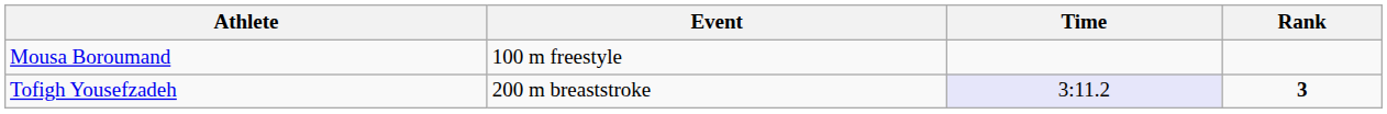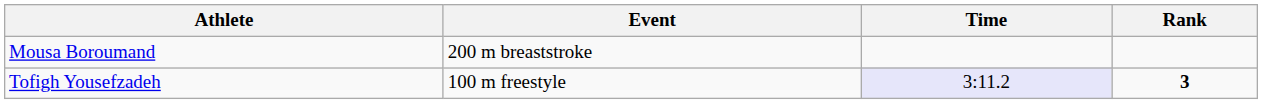 <table class="wikitable" width="60%" style="text-align:center; font-size:90%">
 <tr>
 <th width="21%">Athlete</th>
 <th width="20%">Event</th>
 <th width="12%">Time</th>
 <th width="7%">Rank</th>
 </tr>
 <tr>
 <td align="left"><a href='#'>Mousa Boroumand</a></td>
-<td align="left">100 m freestyle</td>
+<td align="left">200 m breaststroke</td>
 <td></td>
 <td><strong></strong></td>
 </tr>
 <tr>
 <td align="left"><a href='#'>Tofigh Yousefzadeh</a></td>
-<td align="left">200 m breaststroke</td>
+<td align="left">100 m freestyle</td>
 <td style="background: lavender;">3:11.2</td>
 <td><strong>3</strong></td>
 </tr>
 </table>
